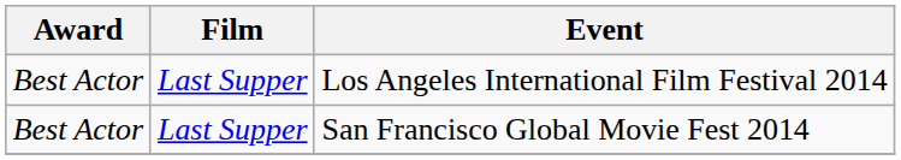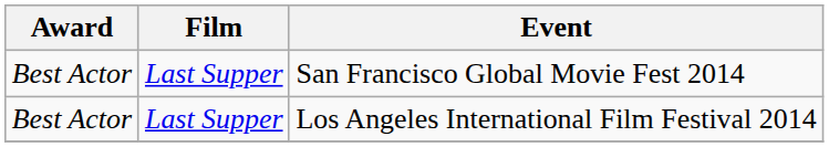 <table class="wikitable">
 <tr>
 <th>Award</th>
 <th>Film</th>
 <th>Event</th>
 </tr>
 <tr>
 <td><em>Best Actor</em></td>
 <td><em><a href='#'>Last Supper</a></em></td>
-<td>Los Angeles International Film Festival 2014 </td>
+<td>San Francisco Global Movie Fest 2014 </td>
 </tr>
 <tr>
 <td><em>Best Actor</em></td>
 <td><em><a href='#'>Last Supper</a></em></td>
-<td>San Francisco Global Movie Fest 2014 </td>
+<td>Los Angeles International Film Festival 2014 </td>
 </tr>
 <tr>
 </tr>
 </table>
